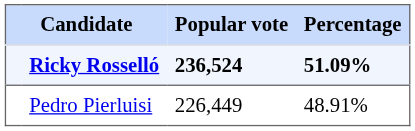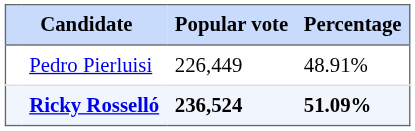 <table style="border: 1px solid #666666; border-collapse: collapse" align="center" cellpadding="6">
 <tr style="background-color: #C9DBFC">
 <th colspan="2">Candidate</th>
 <th>Popular vote</th>
 <th>Percentage</th>
+</tr>
+<tr>
+<td style="border-top: 1px solid #666666"></td>
+<td style="border-top: 1px solid #666666"><a href='#'>Pedro Pierluisi</a></td>
+<td style="border-top: 1px solid #666666">226,449</td>
+<td style="border-top: 1px solid #666666">48.91%</td>
 </tr>
 <tr style="background-color: #F0F5FE">
 <td style="border-top: 1px solid #DDDDDD"></td>
 <td style="border-top: 1px solid #DDDDDD"><strong><a href='#'>Ricky Rosselló</a></strong></td>
 <td style="border-top: 1px solid #DDDDDD"><strong>236,524</strong></td>
 <td style="border-top: 1px solid #DDDDDD"><strong>51.09%</strong></td>
 </tr>
-<tr>
-<td style="border-top: 1px solid #666666"></td>
-<td style="border-top: 1px solid #666666"><a href='#'>Pedro Pierluisi</a></td>
-<td style="border-top: 1px solid #666666">226,449</td>
-<td style="border-top: 1px solid #666666">48.91%</td>
-</tr>
 </table>
